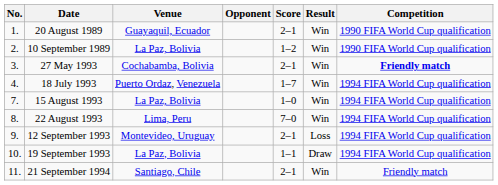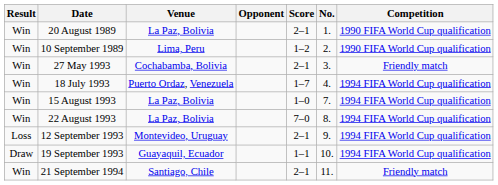 <table class="wikitable" style="font-size:95%; text-align:center;">
 <tr>
-<th>No.</th>
+<th>Result</th>
 <th>Date</th>
 <th>Venue</th>
 <th>Opponent</th>
 <th>Score</th>
-<th>Result</th>
+<th>No.</th>
 <th>Competition</th>
 </tr>
 <tr>
-<td>1.</td>
+<td>Win</td>
 <td>20 August 1989</td>
-<td><a href='#'>Guayaquil, Ecuador</a></td>
+<td><a href='#'>La Paz, Bolivia</a></td>
 <td></td>
 <td>2–1</td>
-<td>Win</td>
+<td>1.</td>
 <td><a href='#'>1990 FIFA World Cup qualification</a></td>
 </tr>
 <tr>
-<td>2.</td>
+<td>Win</td>
 <td>10 September 1989</td>
-<td><a href='#'>La Paz, Bolivia</a></td>
+<td><a href='#'>Lima, Peru</a></td>
 <td></td>
 <td>1–2</td>
-<td>Win</td>
+<td>2.</td>
 <td><a href='#'>1990 FIFA World Cup qualification</a></td>
 </tr>
 <tr>
-<td>3.</td>
+<td>Win</td>
 <td>27 May 1993</td>
 <td><a href='#'>Cochabamba, Bolivia</a></td>
 <td></td>
 <td>2–1</td>
-<td>Win</td>
-<td><strong><a href='#'>Friendly match</a></strong></td>
+<td>3.</td>
+<td><a href='#'>Friendly match</a></td>
 </tr>
 <tr>
-<td>4.</td>
+<td>Win</td>
 <td>18 July 1993</td>
 <td><a href='#'>Puerto Ordaz</a>, <a href='#'>Venezuela</a></td>
 <td></td>
 <td>1–7</td>
-<td>Win</td>
+<td>4.</td>
 <td><a href='#'>1994 FIFA World Cup qualification</a></td>
 </tr>
 <tr>
-<td>7.</td>
+<td>Win</td>
 <td>15 August 1993</td>
 <td><a href='#'>La Paz, Bolivia</a></td>
 <td></td>
 <td>1–0</td>
-<td>Win</td>
+<td>7.</td>
 <td><a href='#'>1994 FIFA World Cup qualification</a></td>
 </tr>
 <tr>
-<td>8.</td>
+<td>Win</td>
 <td>22 August 1993</td>
-<td><a href='#'>Lima, Peru</a></td>
+<td><a href='#'>La Paz, Bolivia</a></td>
 <td></td>
 <td>7–0</td>
-<td>Win</td>
+<td>8.</td>
 <td><a href='#'>1994 FIFA World Cup qualification</a></td>
 </tr>
 <tr>
-<td>9.</td>
+<td>Loss</td>
 <td>12 September 1993</td>
 <td><a href='#'>Montevideo, Uruguay</a></td>
 <td></td>
 <td>2–1</td>
-<td>Loss</td>
+<td>9.</td>
 <td><a href='#'>1994 FIFA World Cup qualification</a></td>
 </tr>
 <tr>
-<td>10.</td>
+<td>Draw</td>
 <td>19 September 1993</td>
-<td><a href='#'>La Paz, Bolivia</a></td>
+<td><a href='#'>Guayaquil, Ecuador</a></td>
 <td></td>
 <td>1–1</td>
-<td>Draw</td>
+<td>10.</td>
 <td><a href='#'>1994 FIFA World Cup qualification</a></td>
 </tr>
 <tr>
-<td>11.</td>
+<td>Win</td>
 <td>21 September 1994</td>
 <td><a href='#'>Santiago, Chile</a></td>
 <td></td>
 <td>2–1</td>
-<td>Win</td>
+<td>11.</td>
 <td><a href='#'>Friendly match</a></td>
 </tr>
 </table>
